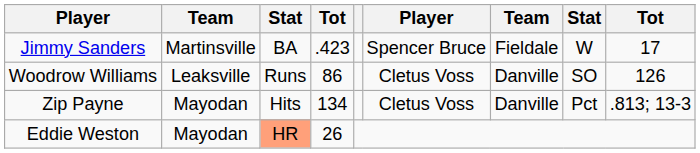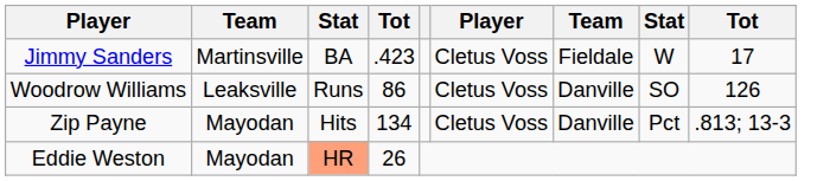 <table class="wikitable" style="text-align:center">
 <tr>
 <th>Player</th>
 <th>Team</th>
 <th>Stat</th>
 <th>Tot</th>
 <th></th>
 <th>Player</th>
 <th>Team</th>
 <th>Stat</th>
 <th>Tot</th>
 </tr>
 <tr>
 <td><a href='#'>Jimmy Sanders</a></td>
 <td>Martinsville</td>
 <td>BA</td>
 <td>.423</td>
 <td></td>
-<td>Spencer Bruce</td>
+<td>Cletus Voss</td>
 <td>Fieldale</td>
 <td>W</td>
 <td>17</td>
 </tr>
 <tr>
 <td>Woodrow Williams</td>
 <td>Leaksville</td>
 <td>Runs</td>
 <td>86</td>
 <td></td>
 <td>Cletus Voss</td>
 <td>Danville</td>
 <td>SO</td>
 <td>126</td>
 </tr>
 <tr>
 <td>Zip Payne</td>
 <td>Mayodan</td>
 <td>Hits</td>
 <td>134</td>
 <td></td>
 <td>Cletus Voss</td>
 <td>Danville</td>
 <td>Pct</td>
 <td>.813; 13-3</td>
 </tr>
 <tr>
 <td>Eddie Weston</td>
 <td>Mayodan</td>
 <td style="background: lightsalmon;">HR</td>
 <td>26</td>
 </tr>
 </table>
